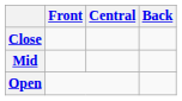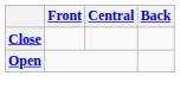 <table class=wikitable style=text-align:center>
 <tr>
 <th></th>
 <th><a href='#'>Front</a></th>
 <th><a href='#'>Central</a></th>
 <th><a href='#'>Back</a></th>
 </tr>
 <tr>
 <th><a href='#'>Close</a></th>
 <td> </td>
 <td> </td>
 <td> </td>
 </tr>
 <tr>
-<th><a href='#'>Mid</a></th>
-<td> </td>
-<td> </td>
-<td> </td>
-</tr>
-<tr>
 <th><a href='#'>Open</a></th>
 <td colspan=2> </td>
 <td></td>
 </tr>
 </table>
